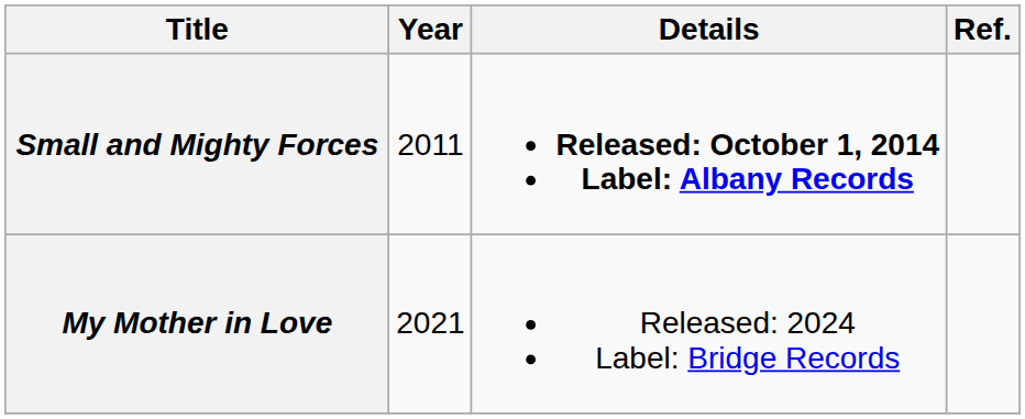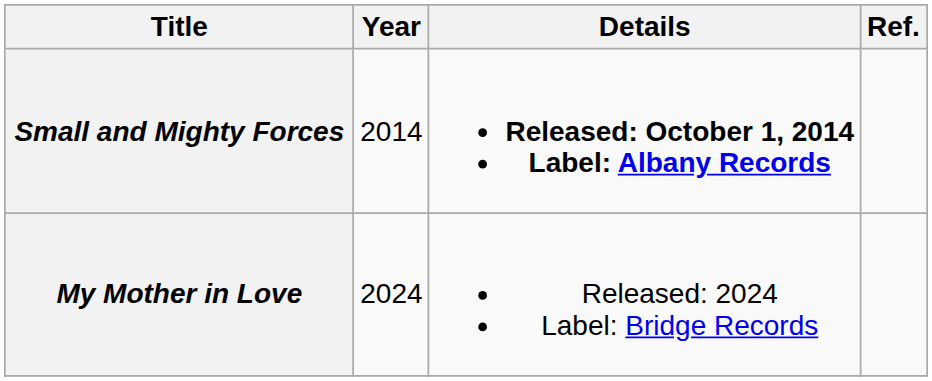 <table class="wikitable plainrowheaders" style="text-align:center;">
 <tr>
 <th scope="col" style="width:12em;">Title</th>
 <th scope="col">Year</th>
 <th scope="col">Details</th>
 <th scope="col">Ref.</th>
 </tr>
 <tr>
 <th scope="row"><em>Small and Mighty Forces</em></th>
-<td>2011</td>
+<td>2014</td>
 <td><strong><br><ul><li>Released: October 1, 2014</li><li>Label: <a href='#'>Albany Records</a></li></ul></strong></td>
 <td></td>
 </tr>
 <tr>
 <th scope="row"><em>My Mother in Love</em></th>
-<td>2021</td>
+<td>2024</td>
 <td><br><ul><li>Released: 2024</li><li>Label: <a href='#'>Bridge Records</a></li></ul></td>
 <td></td>
 </tr>
 </table>
